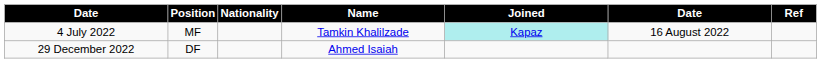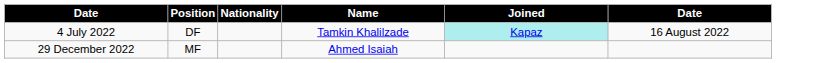 <table class="wikitable"  style="text-align:center; font-size:90%; ">
 <tr>
 <th style="background:#000000; color:#FFFFFF; width:200px;">Date</th>
 <th style="background:#000000; color:#FFFFFF; width:50px;">Position</th>
 <th style="background:#000000; color:#FFFFFF; width:50px;">Nationality</th>
 <th style="background:#000000; color:#FFFFFF; width:200px;">Name</th>
 <th style="background:#000000; color:#FFFFFF; width:200px;">Joined</th>
 <th style="background:#000000; color:#FFFFFF; width:200px;">Date</th>
-<th style="background:#000000; color:#FFFFFF; width:50px;">Ref</th>
 </tr>
 <tr>
 <td>4 July 2022</td>
-<td>MF</td>
+<td>DF</td>
 <td></td>
 <td><a href='#'>Tamkin Khalilzade</a></td>
 <td style="background: paleturquoise;"><a href='#'>Kapaz</a></td>
 <td>16 August 2022</td>
-<td></td>
 </tr>
 <tr>
 <td>29 December 2022</td>
-<td>DF</td>
+<td>MF</td>
 <td></td>
 <td><a href='#'>Ahmed Isaiah</a></td>
 <td></td>
 <td></td>
-<td></td>
 </tr>
 </table>
